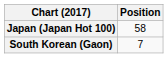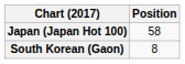 <table class="wikitable sortable plainrowheaders" style="text-align:center;">
 <tr>
 <th scope="col">Chart (2017)</th>
 <th scope="col">Position</th>
 </tr>
 <tr>
 <th scope="row">Japan (Japan Hot 100)</th>
 <td>58</td>
 </tr>
 <tr>
 <th scope="row">South Korean (Gaon)</th>
-<td>7</td>
+<td>8</td>
 </tr>
 </table>
